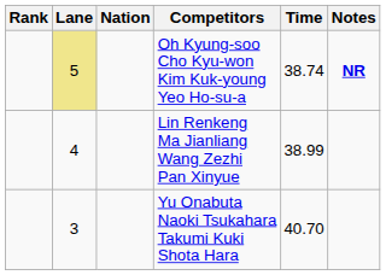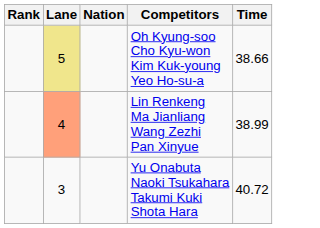 <table class="wikitable sortable" style="text-align:center">
 <tr>
 <th>Rank</th>
 <th>Lane</th>
 <th>Nation</th>
 <th>Competitors</th>
 <th>Time</th>
-<th>Notes</th>
 </tr>
 <tr>
 <td></td>
 <td style="background: khaki;">5</td>
 <td align=left></td>
 <td align=left><a href='#'>Oh Kyung-soo</a><br><a href='#'>Cho Kyu-won</a><br><a href='#'>Kim Kuk-young</a><br><a href='#'>Yeo Ho-su-a</a></td>
-<td>38.74</td>
-<td><strong><a href='#'>NR</a></strong></td>
+<td>38.66</td>
 </tr>
 <tr>
 <td></td>
-<td>4</td>
+<td style="background: lightsalmon;">4</td>
 <td align=left></td>
 <td align=left><a href='#'>Lin Renkeng</a><br><a href='#'>Ma Jianliang</a><br><a href='#'>Wang Zezhi</a><br><a href='#'>Pan Xinyue</a></td>
 <td>38.99</td>
-<td></td>
 </tr>
 <tr>
 <td></td>
 <td>3</td>
 <td align=left></td>
 <td align=left><a href='#'>Yu Onabuta</a><br><a href='#'>Naoki Tsukahara</a><br><a href='#'>Takumi Kuki</a><br><a href='#'>Shota Hara</a></td>
-<td>40.70</td>
-<td></td>
+<td>40.72</td>
 </tr>
 </table>
